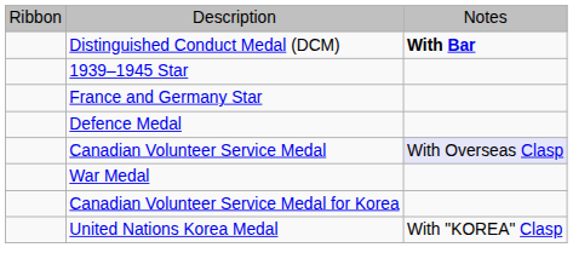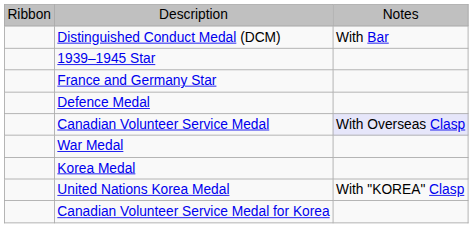 <table style="margin-left: auto; margin-right: auto; border: none;" class="wikitable">
 <tr style="background:silver; text-align:center">
 <td>Ribbon</td>
 <td>Description</td>
 <td>Notes</td>
 </tr>
 <tr>
 <td></td>
 <td><a href='#'>Distinguished Conduct Medal</a> (DCM)</td>
-<td><strong>With <a href='#'>Bar</a></strong></td>
+<td>With <a href='#'>Bar</a></td>
 </tr>
 <tr>
 <td></td>
 <td><a href='#'>1939–1945 Star</a></td>
 <td></td>
 </tr>
 <tr>
 <td></td>
 <td><a href='#'>France and Germany Star</a></td>
 <td></td>
 </tr>
 <tr>
 <td></td>
 <td><a href='#'>Defence Medal</a></td>
 <td></td>
 </tr>
 <tr>
 <td></td>
 <td><a href='#'>Canadian Volunteer Service Medal</a></td>
 <td style="background: lavender;">With Overseas <a href='#'>Clasp</a></td>
 </tr>
 <tr>
 <td></td>
 <td><a href='#'>War Medal</a></td>
 <td></td>
 </tr>
 <tr>
 <td></td>
-<td><a href='#'>Canadian Volunteer Service Medal for Korea</a></td>
+<td><a href='#'>Korea Medal</a></td>
 <td></td>
 </tr>
 <tr>
 <td></td>
 <td><a href='#'>United Nations Korea Medal</a></td>
 <td>With "KOREA" <a href='#'>Clasp</a></td>
 </tr>
+<tr>
+<td></td>
+<td><a href='#'>Canadian Volunteer Service Medal for Korea</a></td>
+<td></td>
+</tr>
 </table>
